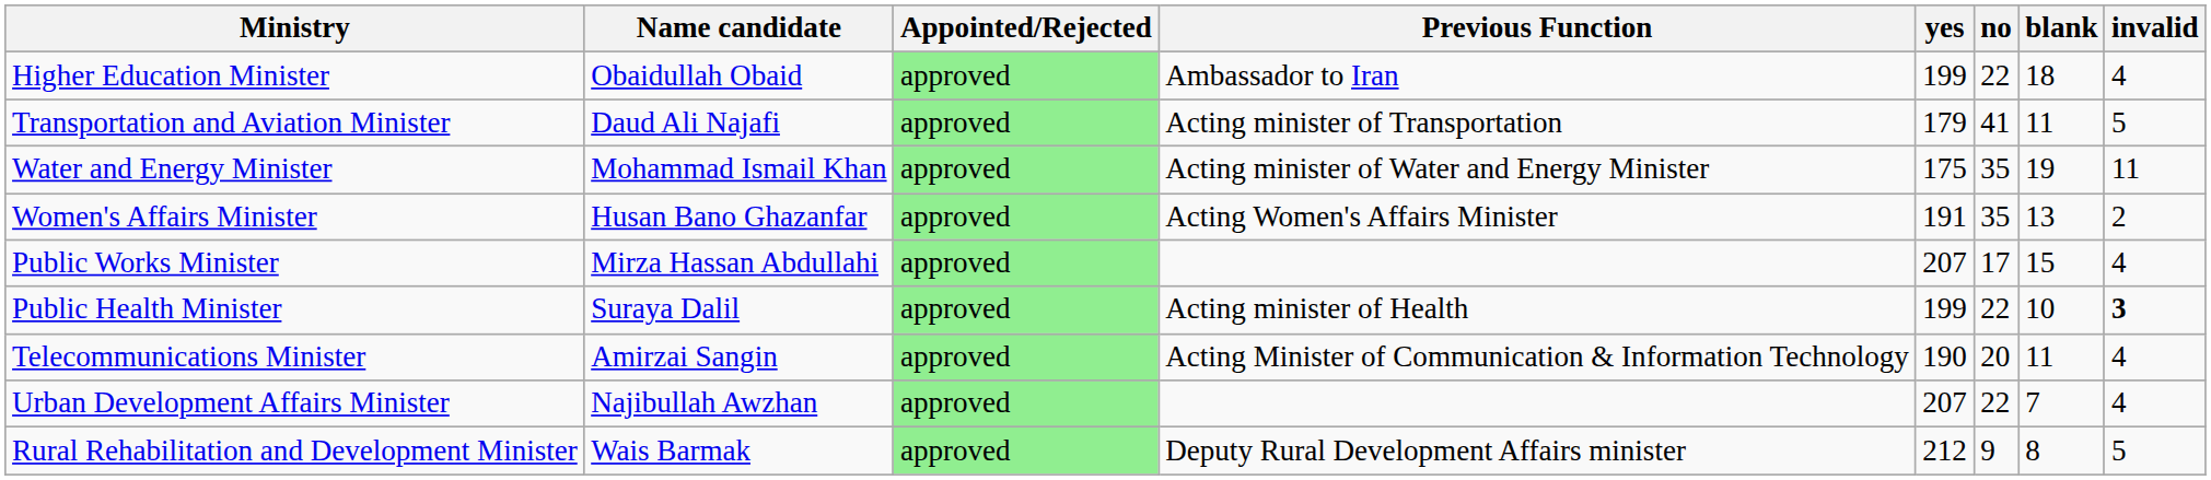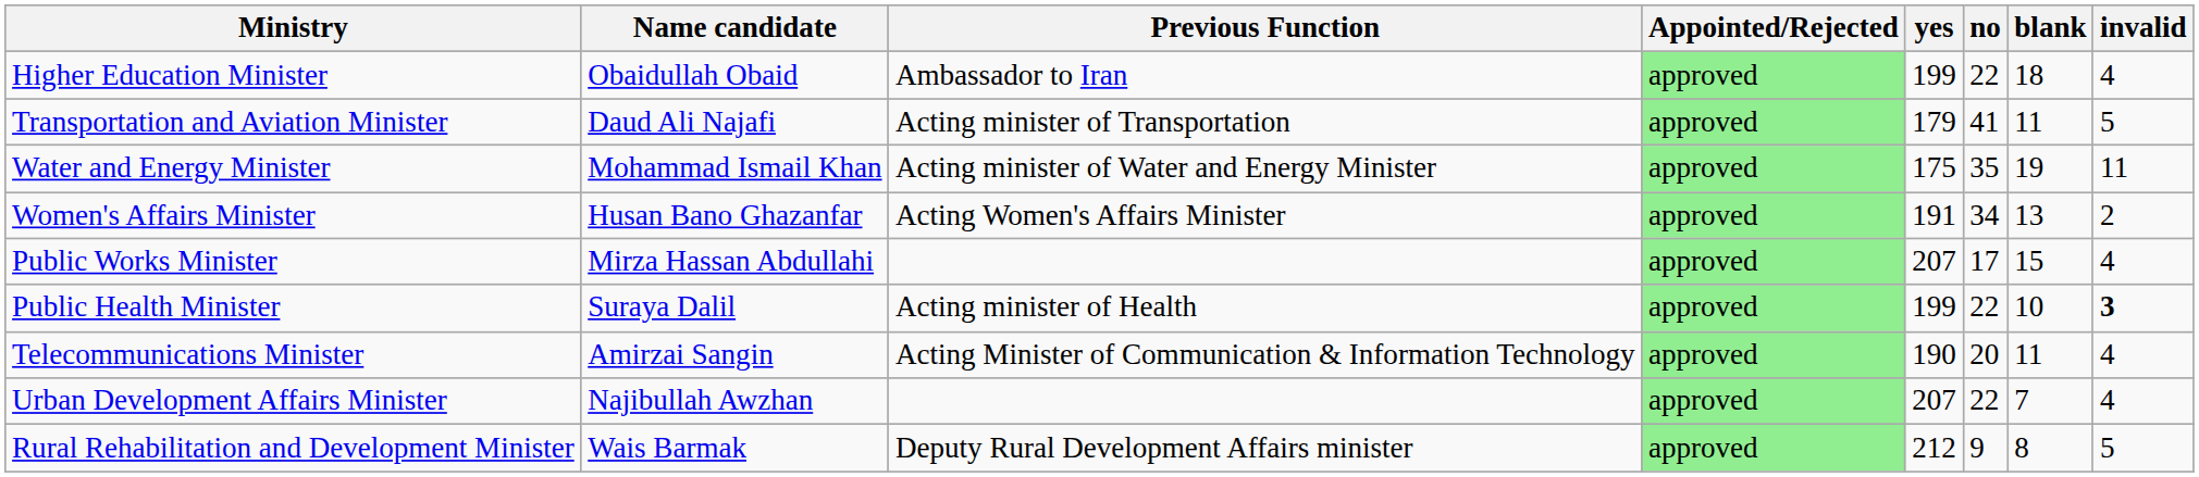 <table class="wikitable sortable">
 <tr>
 <th>Ministry</th>
 <th>Name candidate</th>
+<th>Previous Function</th>
 <th>Appointed/Rejected</th>
-<th>Previous Function</th>
 <th>yes</th>
 <th>no</th>
 <th>blank</th>
 <th>invalid</th>
 </tr>
 <tr>
 <td><a href='#'>Higher Education Minister</a></td>
 <td><a href='#'>Obaidullah Obaid</a></td>
+<td>Ambassador to <a href='#'>Iran</a></td>
 <td bgcolor=#90EE90>approved</td>
-<td>Ambassador to <a href='#'>Iran</a></td>
 <td>199</td>
 <td>22</td>
 <td>18</td>
 <td>4</td>
 </tr>
 <tr>
 <td><a href='#'>Transportation and Aviation Minister</a></td>
 <td><a href='#'>Daud Ali Najafi</a></td>
+<td>Acting minister of Transportation</td>
 <td bgcolor=#90EE90>approved</td>
-<td>Acting minister of Transportation</td>
 <td>179</td>
 <td>41</td>
 <td>11</td>
 <td>5</td>
 </tr>
 <tr>
 <td><a href='#'>Water and Energy Minister</a></td>
 <td><a href='#'>Mohammad Ismail Khan</a></td>
+<td>Acting minister of Water and Energy Minister</td>
 <td bgcolor=#90EE90>approved</td>
-<td>Acting minister of Water and Energy Minister</td>
 <td>175</td>
 <td>35</td>
 <td>19</td>
 <td>11</td>
 </tr>
 <tr>
 <td><a href='#'>Women's Affairs Minister</a></td>
 <td><a href='#'>Husan Bano Ghazanfar</a></td>
+<td>Acting Women's Affairs Minister</td>
 <td bgcolor=#90EE90>approved</td>
-<td>Acting Women's Affairs Minister</td>
 <td>191</td>
-<td>35</td>
+<td>34</td>
 <td>13</td>
 <td>2</td>
 </tr>
 <tr>
 <td><a href='#'>Public Works Minister</a></td>
 <td><a href='#'>Mirza Hassan Abdullahi</a></td>
+<td></td>
 <td bgcolor=#90EE90>approved</td>
-<td></td>
 <td>207</td>
 <td>17</td>
 <td>15</td>
 <td>4</td>
 </tr>
 <tr>
 <td><a href='#'>Public Health Minister</a></td>
 <td><a href='#'>Suraya Dalil</a></td>
+<td>Acting minister of Health</td>
 <td bgcolor=#90EE90>approved</td>
-<td>Acting minister of Health</td>
 <td>199</td>
 <td>22</td>
 <td>10</td>
 <td><strong>3</strong></td>
 </tr>
 <tr>
 <td><a href='#'>Telecommunications Minister</a></td>
 <td><a href='#'>Amirzai Sangin</a></td>
+<td>Acting Minister of Communication & Information Technology</td>
 <td bgcolor=#90EE90>approved</td>
-<td>Acting Minister of Communication & Information Technology</td>
 <td>190</td>
 <td>20</td>
 <td>11</td>
 <td>4</td>
 </tr>
 <tr>
 <td><a href='#'>Urban Development Affairs Minister</a></td>
 <td><a href='#'>Najibullah Awzhan</a></td>
+<td></td>
 <td bgcolor=#90EE90>approved</td>
-<td></td>
 <td>207</td>
 <td>22</td>
 <td>7</td>
 <td>4</td>
 </tr>
 <tr>
 <td><a href='#'>Rural Rehabilitation and Development Minister</a></td>
 <td><a href='#'>Wais Barmak</a></td>
+<td>Deputy Rural Development Affairs minister</td>
 <td bgcolor=#90EE90>approved</td>
-<td>Deputy Rural Development Affairs minister</td>
 <td>212</td>
 <td>9</td>
 <td>8</td>
 <td>5</td>
 </tr>
 </table>
